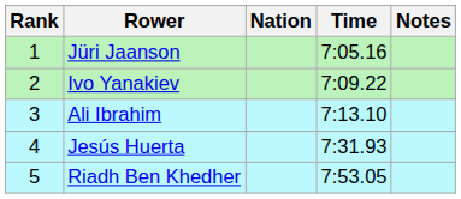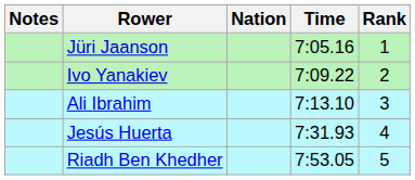 <table class="wikitable sortable" style="text-align:center">
 <tr>
-<th>Rank</th>
+<th>Notes</th>
 <th>Rower</th>
 <th>Nation</th>
 <th>Time</th>
-<th>Notes</th>
+<th>Rank</th>
 </tr>
 <tr bgcolor=bbf3bb>
-<td>1</td>
+<td></td>
 <td align=left><a href='#'>Jüri Jaanson</a></td>
 <td align=left></td>
 <td>7:05.16</td>
-<td></td>
+<td>1</td>
 </tr>
 <tr bgcolor=bbf3bb>
-<td>2</td>
+<td></td>
 <td align=left><a href='#'>Ivo Yanakiev</a></td>
 <td align=left></td>
 <td>7:09.22</td>
-<td></td>
+<td>2</td>
 </tr>
 <tr bgcolor=bbf9ff>
-<td>3</td>
+<td></td>
 <td align=left><a href='#'>Ali Ibrahim</a></td>
 <td align=left></td>
 <td>7:13.10</td>
-<td></td>
+<td>3</td>
 </tr>
 <tr bgcolor=bbf9ff>
-<td>4</td>
+<td></td>
 <td align=left><a href='#'>Jesús Huerta</a></td>
 <td align=left></td>
 <td>7:31.93</td>
-<td></td>
+<td>4</td>
 </tr>
 <tr bgcolor=bbf9ff>
-<td>5</td>
+<td></td>
 <td align=left><a href='#'>Riadh Ben Khedher</a></td>
 <td align=left></td>
 <td>7:53.05</td>
-<td></td>
+<td>5</td>
 </tr>
 </table>
